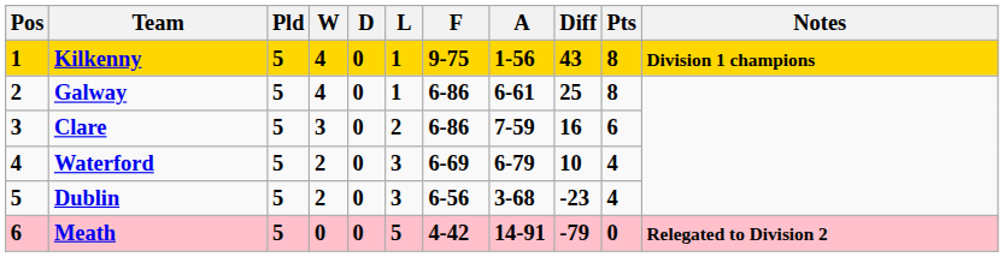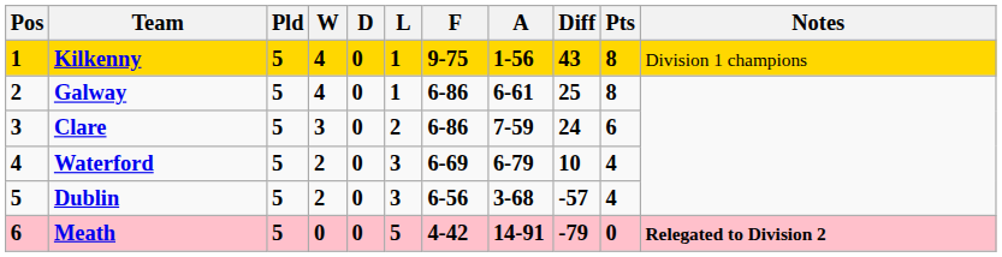 <table class="wikitable" style="text-align: centre;">
 <tr>
 <th width=20>Pos</th>
 <th width=150>Team</th>
 <th width=20>Pld</th>
 <th width=20>W</th>
 <th width=20>D</th>
 <th width=20>L</th>
 <th width=40>F</th>
 <th width=40>A</th>
 <th width=20>Diff</th>
 <th width=20>Pts</th>
 <th width=250>Notes</th>
 </tr>
 <tr style="background:gold;">
 <td><strong>1</strong></td>
 <td align=left><strong> <a href='#'>Kilkenny</a> </strong></td>
 <td><strong>5</strong></td>
 <td><strong>4</strong></td>
 <td><strong>0</strong></td>
 <td><strong>1</strong></td>
 <td><strong>9-75</strong></td>
 <td><strong>1-56</strong></td>
 <td><strong>43</strong></td>
 <td><strong>8</strong></td>
-<td><strong><small> Division 1 champions</small></strong></td>
+<td><small> Division 1 champions</small></td>
 </tr>
 <tr style>
 <td><strong>2</strong></td>
 <td align=left><strong> <a href='#'>Galway</a> </strong></td>
 <td><strong>5</strong></td>
 <td><strong>4</strong></td>
 <td><strong>0</strong></td>
 <td><strong>1</strong></td>
 <td><strong>6-86</strong></td>
 <td><strong>6-61</strong></td>
 <td><strong>25</strong></td>
 <td><strong>8</strong></td>
 </tr>
 <tr style>
 <td><strong>3</strong></td>
 <td align=left><strong> <a href='#'>Clare</a> </strong></td>
 <td><strong>5</strong></td>
 <td><strong>3</strong></td>
 <td><strong>0</strong></td>
 <td><strong>2</strong></td>
 <td><strong>6-86</strong></td>
 <td><strong>7-59</strong></td>
-<td><strong>16</strong></td>
+<td><strong>24</strong></td>
 <td><strong>6</strong></td>
 </tr>
 <tr style>
 <td><strong>4</strong></td>
 <td align=left><strong> <a href='#'>Waterford</a> </strong></td>
 <td><strong>5</strong></td>
 <td><strong>2</strong></td>
 <td><strong>0</strong></td>
 <td><strong>3</strong></td>
 <td><strong>6-69</strong></td>
 <td><strong>6-79</strong></td>
 <td><strong>10</strong></td>
 <td><strong>4</strong></td>
 </tr>
 <tr style>
 <td><strong>5</strong></td>
 <td align=left><strong> <a href='#'>Dublin</a> </strong></td>
 <td><strong>5</strong></td>
 <td><strong>2</strong></td>
 <td><strong>0</strong></td>
 <td><strong>3</strong></td>
 <td><strong>6-56</strong></td>
 <td><strong>3-68</strong></td>
-<td><strong>-23</strong></td>
+<td><strong>-57</strong></td>
 <td><strong>4</strong></td>
 </tr>
 <tr style="background:#FFC0CB;">
 <td><strong>6</strong></td>
 <td align=left><strong> <a href='#'>Meath</a> </strong></td>
 <td><strong>5</strong></td>
 <td><strong>0</strong></td>
 <td><strong>0</strong></td>
 <td><strong>5</strong></td>
 <td><strong>4-42</strong></td>
 <td><strong>14-91</strong></td>
 <td><strong>-79</strong></td>
 <td><strong>0</strong></td>
 <td><strong><small> Relegated to Division 2</small></strong></td>
 </tr>
 </table>
